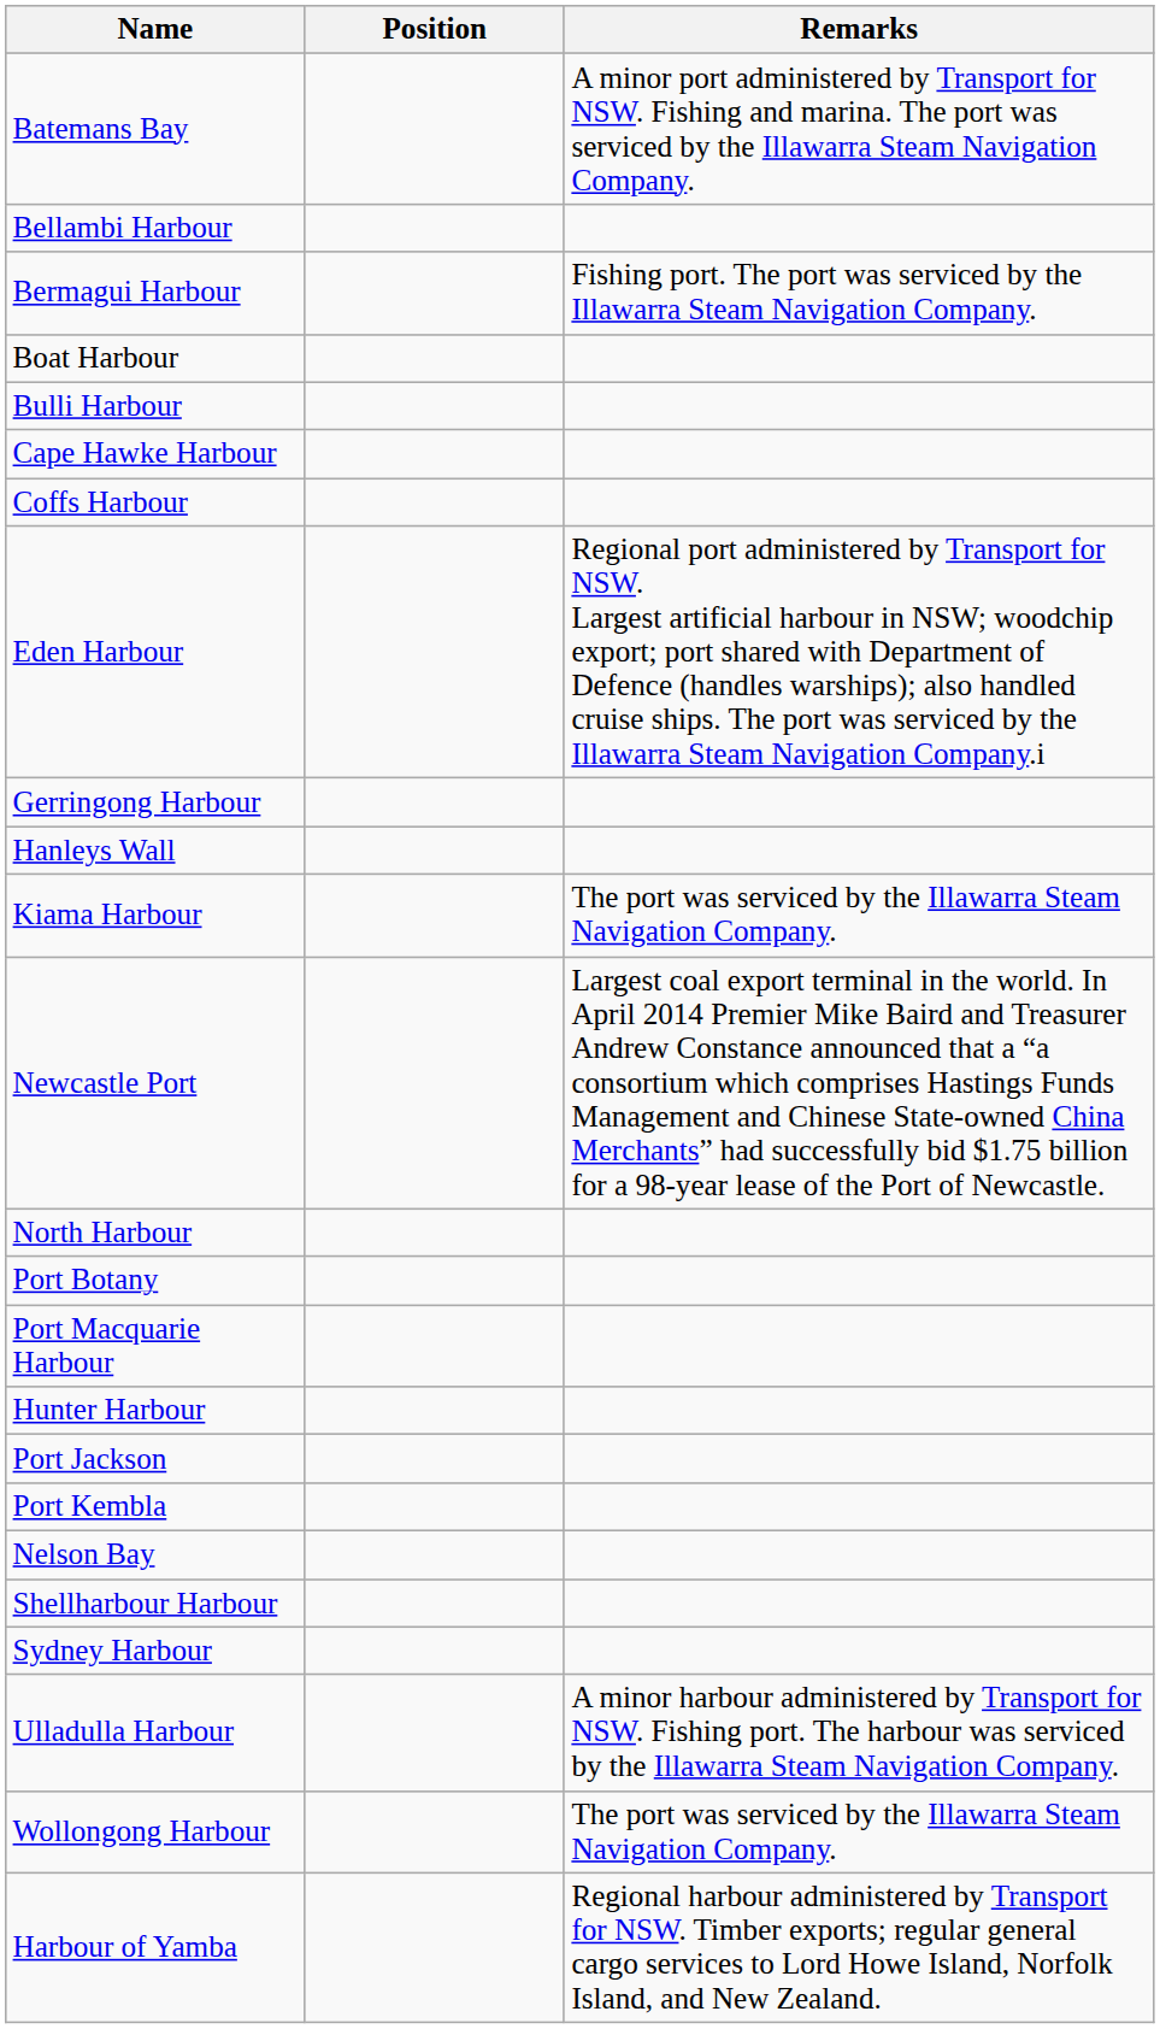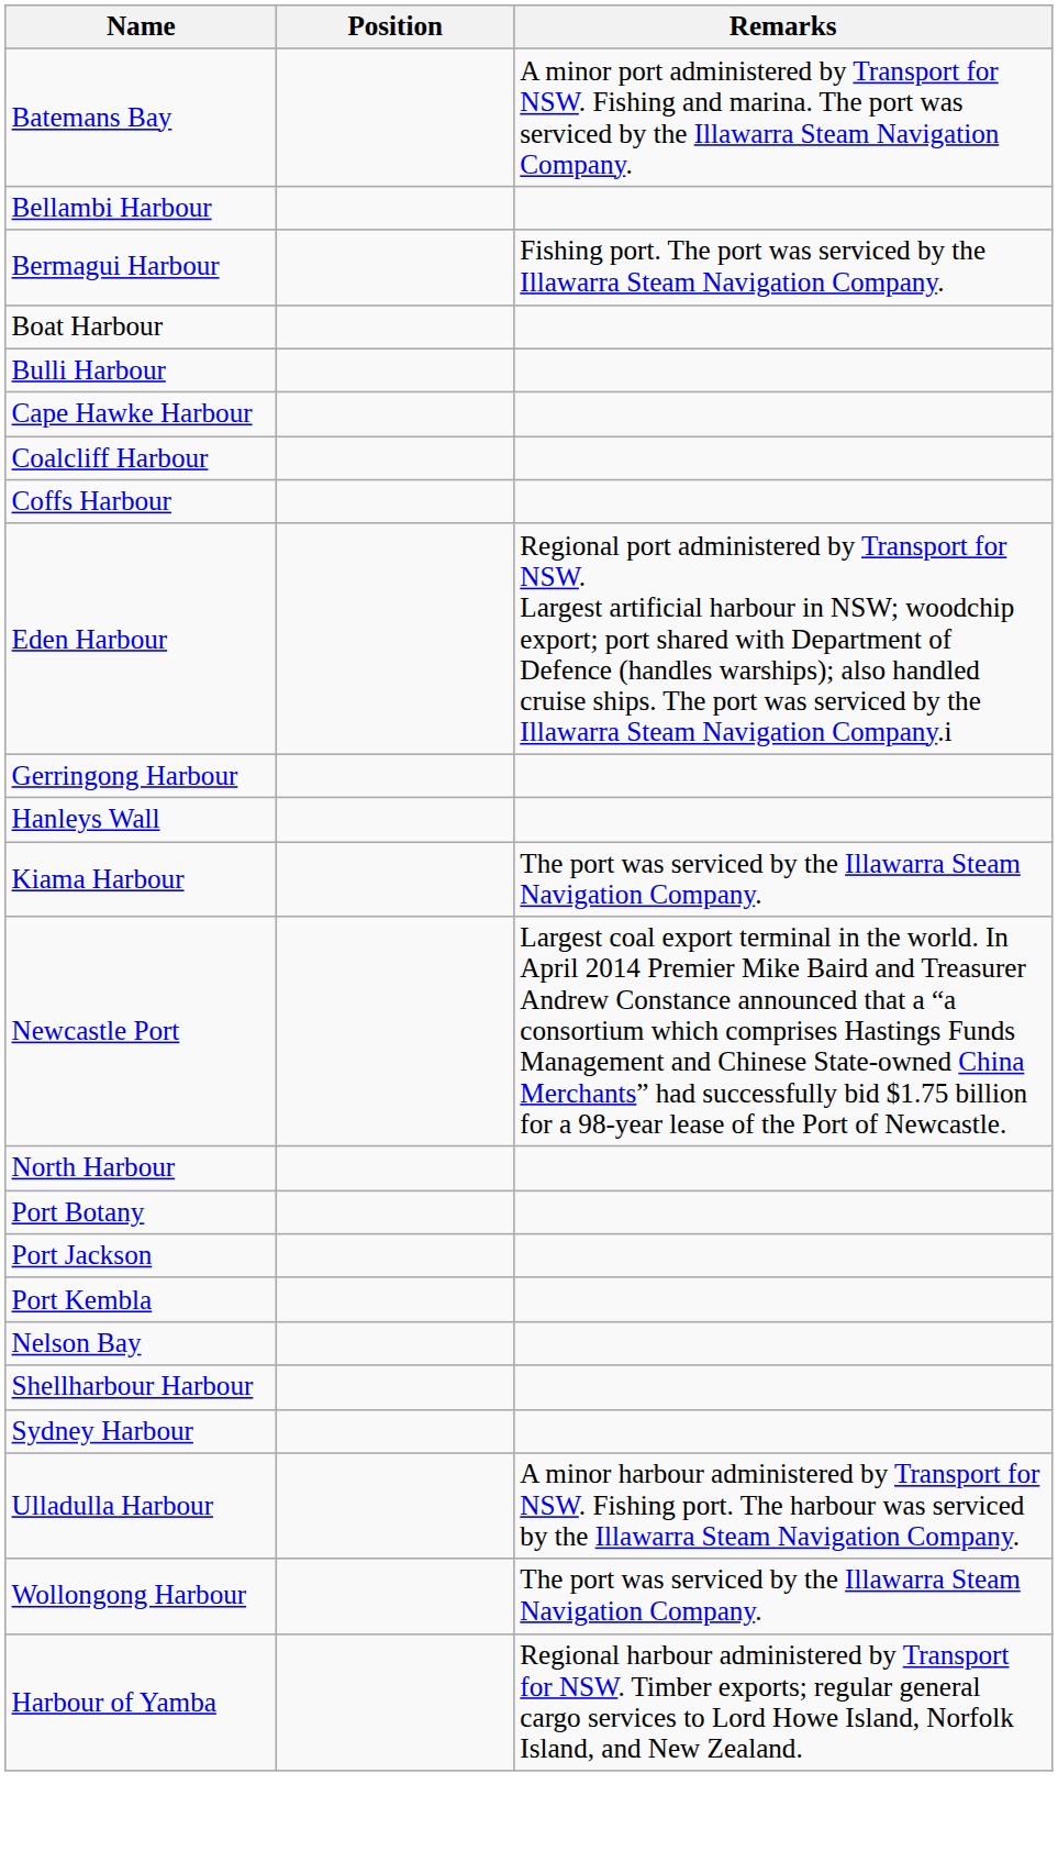 <table class="wikitable">
 <tr>
 <th scope="col" style="min-width: 150px;">Name</th>
 <th scope="col" style="min-width: 130px;">Position</th>
 <th scope="col" style="min-width: 100px;">Remarks</th>
 </tr>
 <tr>
 <td><a href='#'>Batemans Bay</a></td>
 <td></td>
 <td>A minor port administered by <a href='#'>Transport for NSW</a>. Fishing and marina.  The port was serviced by the <a href='#'>Illawarra Steam Navigation Company</a>.</td>
 </tr>
 <tr>
 <td><a href='#'>Bellambi Harbour</a></td>
 <td></td>
 <td></td>
 </tr>
 <tr>
 <td><a href='#'>Bermagui Harbour</a></td>
 <td></td>
 <td>Fishing port. The port was serviced by the <a href='#'>Illawarra Steam Navigation Company</a>.</td>
 </tr>
 <tr>
 <td>Boat Harbour</td>
 <td></td>
 <td></td>
 </tr>
 <tr>
 <td><a href='#'>Bulli Harbour</a></td>
 <td></td>
 <td></td>
 </tr>
 <tr>
 <td><a href='#'>Cape Hawke Harbour</a></td>
+<td></td>
+<td></td>
+</tr>
+<tr>
+<td><a href='#'>Coalcliff Harbour</a></td>
 <td></td>
 <td></td>
 </tr>
 <tr>
 <td><a href='#'>Coffs Harbour</a></td>
 <td></td>
 <td></td>
 </tr>
 <tr>
 <td><a href='#'>Eden Harbour</a></td>
 <td></td>
 <td>Regional port administered by <a href='#'>Transport for NSW</a>.<br>Largest artificial harbour in NSW; woodchip export; port shared with Department of Defence (handles warships); also handled cruise ships. The port was serviced by the <a href='#'>Illawarra Steam Navigation Company</a>.i</td>
 </tr>
 <tr>
 <td><a href='#'>Gerringong Harbour</a></td>
 <td></td>
 <td></td>
 </tr>
 <tr>
 <td><a href='#'>Hanleys Wall</a></td>
 <td></td>
 <td></td>
 </tr>
 <tr>
 <td><a href='#'>Kiama Harbour</a></td>
 <td></td>
 <td>The port was serviced by the <a href='#'>Illawarra Steam Navigation Company</a>.</td>
 </tr>
 <tr>
 <td><a href='#'>Newcastle Port</a></td>
 <td></td>
 <td>Largest coal export terminal in the world. In April 2014 Premier Mike Baird and Treasurer Andrew Constance announced that a “a consortium which comprises Hastings Funds Management and Chinese State-owned <a href='#'>China Merchants</a>” had successfully bid $1.75 billion for a 98-year lease of the Port of Newcastle.</td>
 </tr>
 <tr>
 <td><a href='#'>North Harbour</a></td>
 <td></td>
 <td></td>
 </tr>
 <tr>
 <td><a href='#'>Port Botany</a></td>
 <td></td>
 <td></td>
 </tr>
 <tr>
-<td><a href='#'>Port Macquarie Harbour</a></td>
-<td></td>
-<td></td>
-</tr>
-<tr>
-<td><a href='#'>Hunter Harbour</a></td>
-<td></td>
-<td></td>
-</tr>
-<tr>
 <td><a href='#'>Port Jackson</a></td>
 <td></td>
 <td></td>
 </tr>
 <tr>
 <td><a href='#'>Port Kembla</a></td>
 <td></td>
 <td></td>
 </tr>
 <tr>
 <td><a href='#'>Nelson Bay</a></td>
 <td></td>
 <td></td>
 </tr>
 <tr>
 <td><a href='#'>Shellharbour Harbour</a></td>
 <td></td>
 <td></td>
 </tr>
 <tr>
 <td><a href='#'>Sydney Harbour</a></td>
 <td></td>
 <td></td>
 </tr>
 <tr>
 <td><a href='#'>Ulladulla Harbour</a></td>
 <td></td>
 <td>A minor harbour administered by <a href='#'>Transport for NSW</a>. Fishing port. The harbour was serviced by the <a href='#'>Illawarra Steam Navigation Company</a>.</td>
 </tr>
 <tr>
 <td><a href='#'>Wollongong Harbour</a></td>
 <td></td>
 <td>The port was serviced by the <a href='#'>Illawarra Steam Navigation Company</a>.</td>
 </tr>
 <tr>
 <td><a href='#'>Harbour of Yamba</a></td>
 <td></td>
 <td>Regional harbour administered by <a href='#'>Transport for NSW</a>. Timber exports; regular general cargo services to Lord Howe Island, Norfolk Island, and New Zealand.</td>
 </tr>
 </table>
